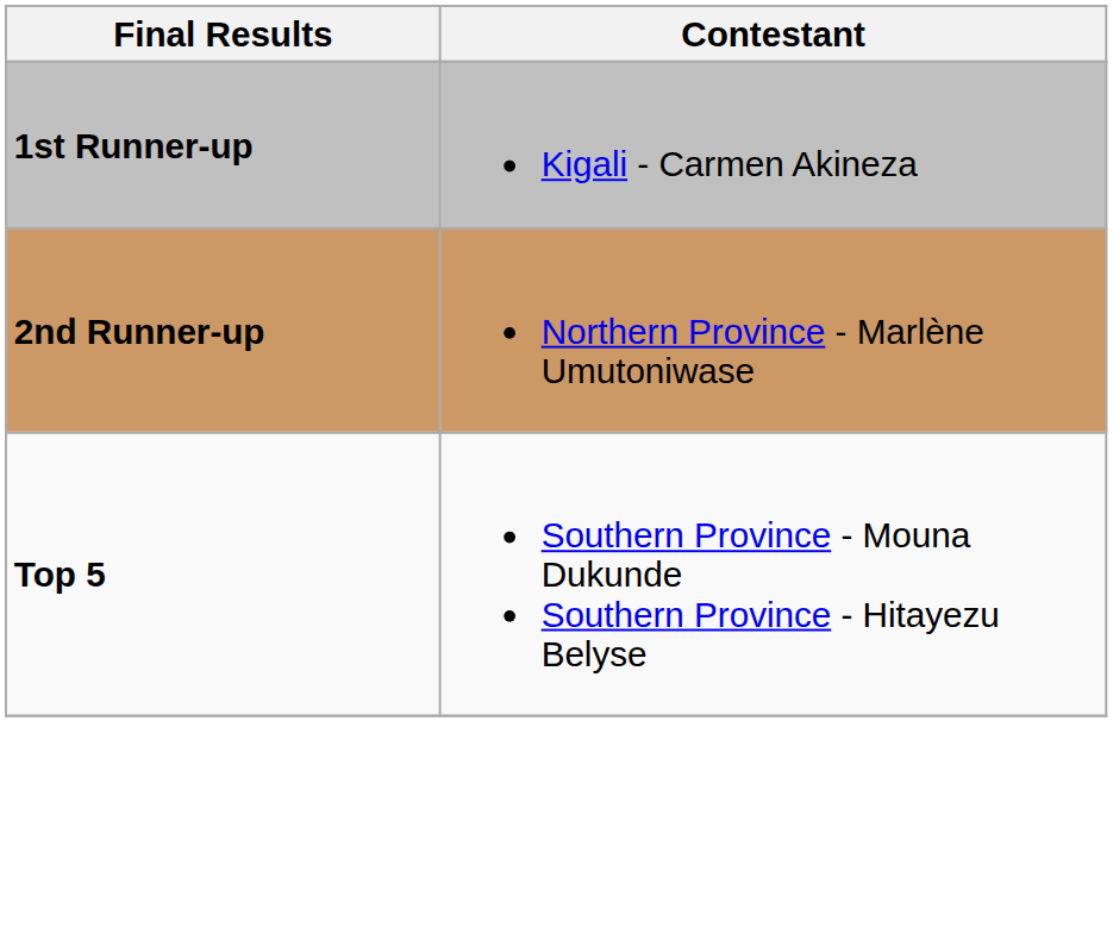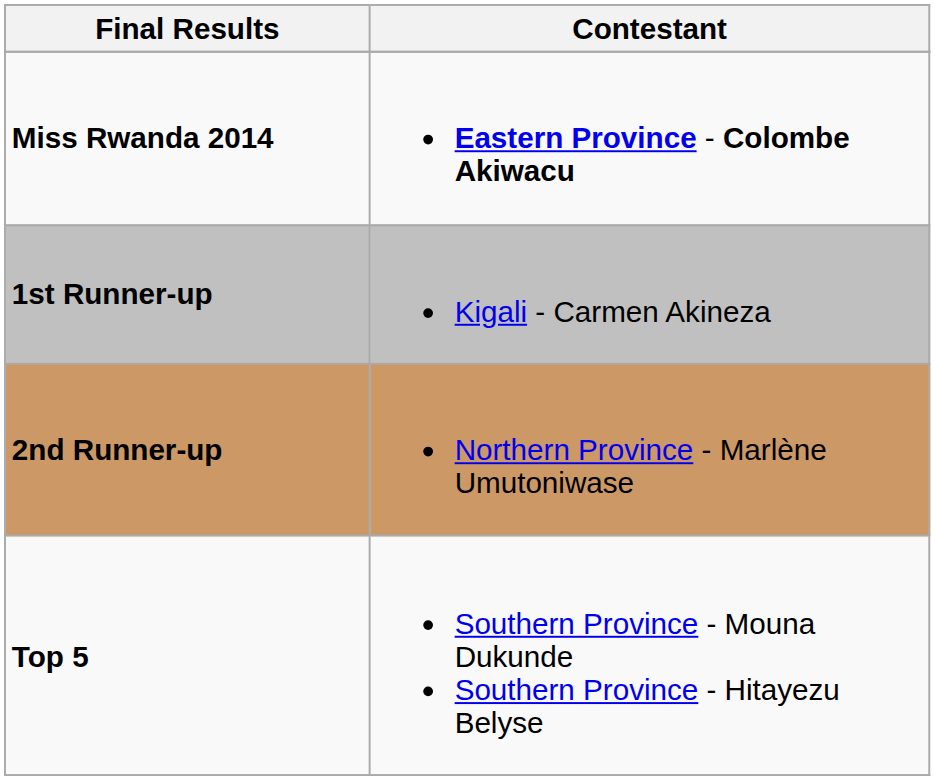 <table class="wikitable sortable" style="font-size:95%;">
 <tr>
 <th width="180">Final Results</th>
 <th width="280">Contestant</th>
 </tr>
 <tr>
+</tr>
+<tr -bgcolor=gold>
+<td><strong>Miss Rwanda 2014</strong></td>
+<td><br><ul><li><strong><a href='#'>Eastern Province</a></strong> - <strong>Colombe Akiwacu</strong></li></ul></td>
 </tr>
 <tr bgcolor=silver>
 <td><strong>1st Runner-up</strong></td>
 <td><br><ul><li><a href='#'>Kigali</a> - Carmen Akineza</li></ul></td>
 </tr>
 <tr bgcolor=#cc9966>
 <td><strong>2nd Runner-up</strong></td>
 <td><br><ul><li><a href='#'>Northern Province</a> - Marlène Umutoniwase</li></ul></td>
 </tr>
 <tr>
 <td><strong>Top 5</strong></td>
 <td><br><ul><li><a href='#'>Southern Province</a> - Mouna Dukunde</li><li><a href='#'>Southern Province</a> - Hitayezu Belyse</li></ul></td>
 </tr>
 <tr>
 </tr>
 </table>
